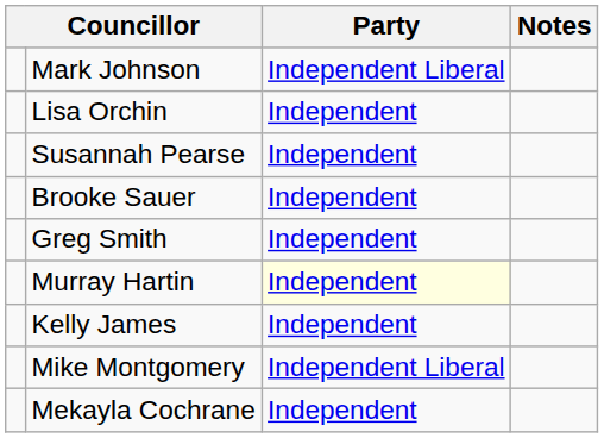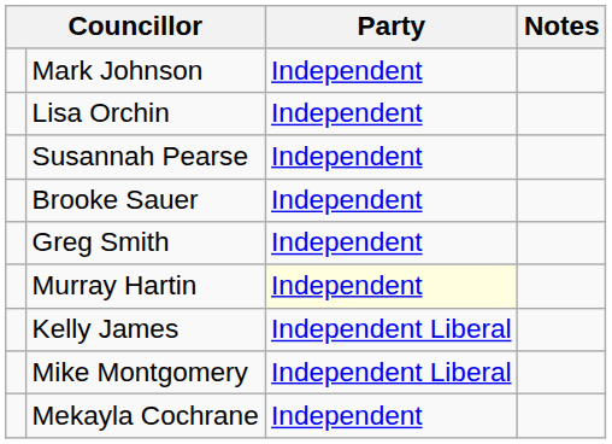 <table class="wikitable">
 <tr>
 <th colspan="2">Councillor</th>
 <th>Party</th>
 <th>Notes</th>
 </tr>
 <tr>
 <td> </td>
 <td>Mark Johnson</td>
-<td><a href='#'>Independent Liberal</a></td>
+<td><a href='#'>Independent</a></td>
 <td></td>
 </tr>
 <tr>
 <td> </td>
 <td>Lisa Orchin</td>
 <td><a href='#'>Independent</a></td>
 <td></td>
 </tr>
 <tr>
 <td> </td>
 <td>Susannah Pearse</td>
 <td><a href='#'>Independent</a></td>
 <td></td>
 </tr>
 <tr>
 <td> </td>
 <td>Brooke Sauer</td>
 <td><a href='#'>Independent</a></td>
 <td></td>
 </tr>
 <tr>
 <td> </td>
 <td>Greg Smith</td>
 <td><a href='#'>Independent</a></td>
 <td></td>
 </tr>
 <tr>
 <td> </td>
 <td>Murray Hartin</td>
 <td style="background: lightyellow;"><a href='#'>Independent</a></td>
 <td></td>
 </tr>
 <tr>
 <td> </td>
 <td>Kelly James</td>
-<td><a href='#'>Independent</a></td>
+<td><a href='#'>Independent Liberal</a></td>
 <td></td>
 </tr>
 <tr>
 <td> </td>
 <td>Mike Montgomery</td>
 <td><a href='#'>Independent Liberal</a></td>
 <td></td>
 </tr>
 <tr>
 <td> </td>
 <td>Mekayla Cochrane</td>
 <td><a href='#'>Independent</a></td>
 <td></td>
 </tr>
 </table>
